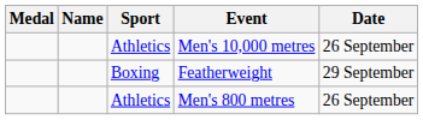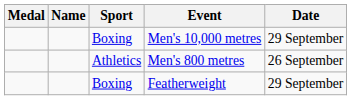 <table class="wikitable sortable" style="font-size:90%">
 <tr>
 <th>Medal</th>
 <th>Name</th>
 <th>Sport</th>
 <th>Event</th>
 <th>Date</th>
 </tr>
 <tr>
 <td></td>
 <td></td>
+<td><a href='#'>Boxing</a></td>
+<td><a href='#'>Men's 10,000 metres</a></td>
+<td>29 September</td>
+</tr>
+<tr>
+<td></td>
+<td></td>
 <td><a href='#'>Athletics</a></td>
-<td><a href='#'>Men's 10,000 metres</a></td>
+<td><a href='#'>Men's 800 metres</a></td>
 <td>26 September</td>
 </tr>
 <tr>
 <td></td>
 <td></td>
 <td><a href='#'>Boxing</a></td>
 <td><a href='#'>Featherweight</a></td>
 <td>29 September</td>
 </tr>
-<tr>
-<td></td>
-<td></td>
-<td><a href='#'>Athletics</a></td>
-<td><a href='#'>Men's 800 metres</a></td>
-<td>26 September</td>
-</tr>
 </table>
